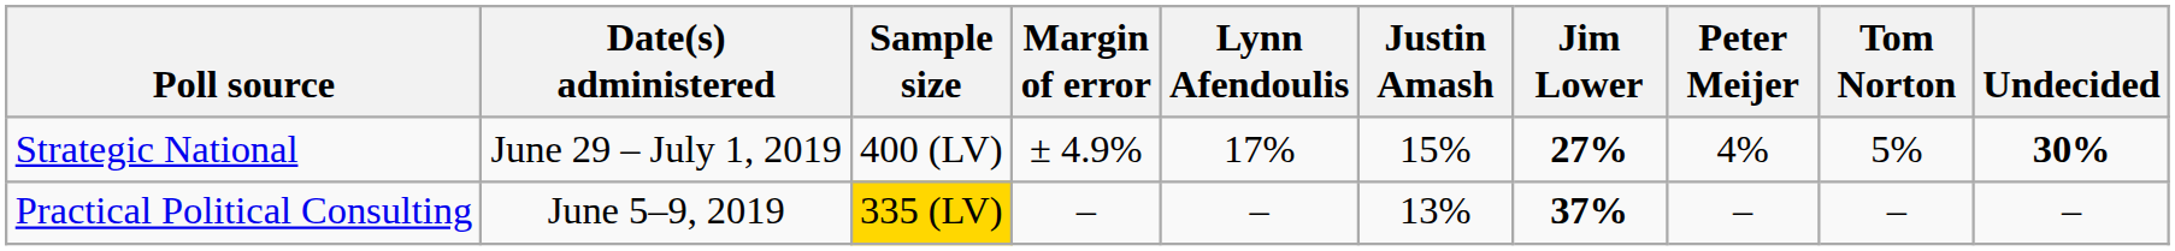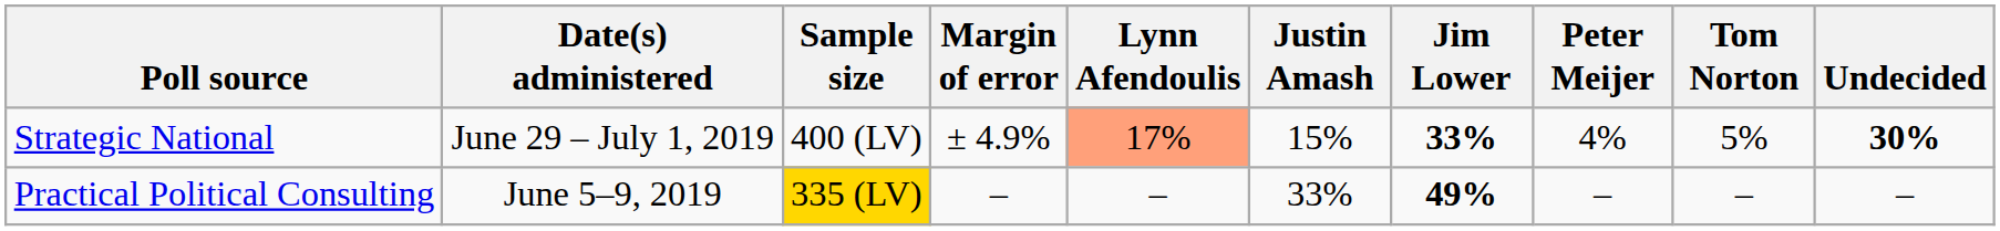 <table class="wikitable" style="font-size:90%;text-align:center;">
 <tr valign=bottom>
 <th>Poll source</th>
 <th>Date(s)<br>administered</th>
 <th>Sample<br>size</th>
 <th>Margin<br>of error</th>
 <th style="width:50px;">Lynn<br>Afendoulis</th>
 <th style="width:50px;">Justin<br>Amash</th>
 <th style="width:50px;">Jim<br>Lower</th>
 <th style="width:50px;">Peter<br>Meijer</th>
 <th style="width:50px;">Tom<br>Norton</th>
 <th>Undecided</th>
 </tr>
 <tr>
 <td style="text-align:left;"><a href='#'>Strategic National</a></td>
 <td>June 29 – July 1, 2019</td>
 <td>400 (LV)</td>
 <td>± 4.9%</td>
-<td>17%</td>
+<td style="background: lightsalmon;">17%</td>
 <td>15%</td>
-<td><strong>27%</strong></td>
+<td><strong>33%</strong></td>
 <td>4%</td>
 <td>5%</td>
 <td><strong>30%</strong></td>
 </tr>
 <tr>
 <td style="text-align:left;"><a href='#'>Practical Political Consulting</a></td>
 <td>June 5–9, 2019</td>
 <td style="background: gold;">335 (LV)</td>
 <td>–</td>
 <td>–</td>
-<td>13%</td>
-<td><strong>37%</strong></td>
+<td>33%</td>
+<td><strong>49%</strong></td>
 <td>–</td>
 <td>–</td>
 <td>–</td>
 </tr>
 </table>
